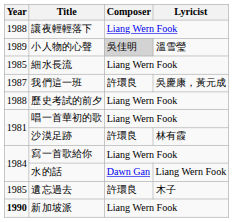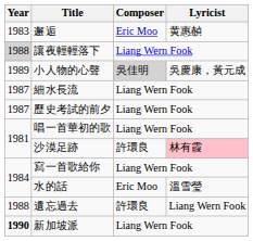 <table class="wikitable sortable">
 <tr>
 <th>Year</th>
 <th>Title</th>
 <th>Composer</th>
 <th>Lyricist</th>
 </tr>
 <tr>
-<td>1988</td>
+<td>1983</td>
+<td>邂逅</td>
+<td><a href='#'>Eric Moo</a></td>
+<td>黄惠赬</td>
+</tr>
+<tr>
+<td style="background: lightgrey;">1988</td>
 <td>讓夜輕輕落下</td>
 <td colspan="2"><a href='#'>Liang Wern Fook</a></td>
 </tr>
 <tr>
 <td>1989</td>
 <td>小人物的心聲</td>
 <td style="background: lightgrey;">吳佳明</td>
-<td>溫雪瑩</td>
+<td>吳慶康，黃元成</td>
 </tr>
 <tr>
-<td>1985</td>
+<td>1987</td>
 <td>細水長流</td>
 <td colspan="2">Liang Wern Fook</td>
 </tr>
 <tr>
 <td>1987</td>
-<td>我們這一班</td>
-<td>許環良</td>
-<td>吳慶康，黃元成</td>
-</tr>
-<tr>
-<td>1988</td>
 <td>歷史考試的前夕</td>
 <td colspan="2">Liang Wern Fook</td>
 </tr>
 <tr>
 <td rowspan="2">1981</td>
 <td>唱一首華初的歌</td>
 <td colspan="2">Liang Wern Fook</td>
 </tr>
 <tr>
 <td>沙漠足跡</td>
 <td>許環良</td>
-<td>林有霞</td>
+<td style="background: pink;">林有霞</td>
 </tr>
 <tr>
 <td rowspan="2">1984</td>
 <td>寫一首歌給你</td>
 <td colspan="2">Liang Wern Fook</td>
 </tr>
 <tr>
 <td>水的話</td>
-<td><a href='#'>Dawn Gan</a></td>
-<td>Liang Wern Fook</td>
+<td>Eric Moo</td>
+<td>溫雪瑩</td>
 </tr>
 <tr>
-<td>1985</td>
+<td>1988</td>
 <td>遺忘過去</td>
 <td>許環良</td>
-<td>木子</td>
+<td>Liang Wern Fook</td>
 </tr>
 <tr>
 <td><strong>1990</strong></td>
 <td>新加坡派</td>
 <td colspan="2">Liang Wern Fook</td>
 </tr>
 </table>
